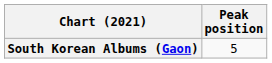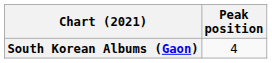 <table class="wikitable plainrowheaders" style="text-align:center">
 <tr>
 <th scope="col">Chart (2021)</th>
 <th scope="col">Peak<br>position</th>
 </tr>
 <tr>
 <th scope="row">South Korean Albums (<a href='#'>Gaon</a>)</th>
-<td>5</td>
+<td>4</td>
 </tr>
 </table>
